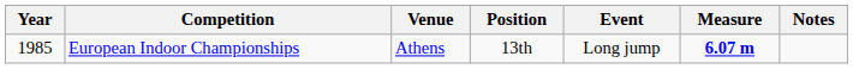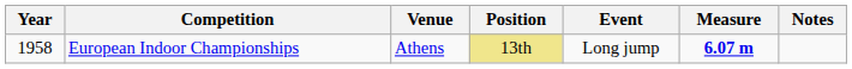 <table class="wikitable" width=55% style="font-size:90%; text-align:center;">
 <tr>
 <th>Year</th>
 <th>Competition</th>
 <th>Venue</th>
 <th>Position</th>
 <th>Event</th>
 <th>Measure</th>
 <th>Notes</th>
 </tr>
 <tr>
-<td>1985</td>
+<td>1958</td>
 <td align=left><a href='#'>European Indoor Championships</a></td>
 <td align=left> <a href='#'>Athens</a></td>
-<td>13th</td>
+<td style="background: khaki;">13th</td>
 <td>Long jump</td>
 <td><strong><a href='#'>6.07 m</a></strong></td>
 <td></td>
 </tr>
 </table>
